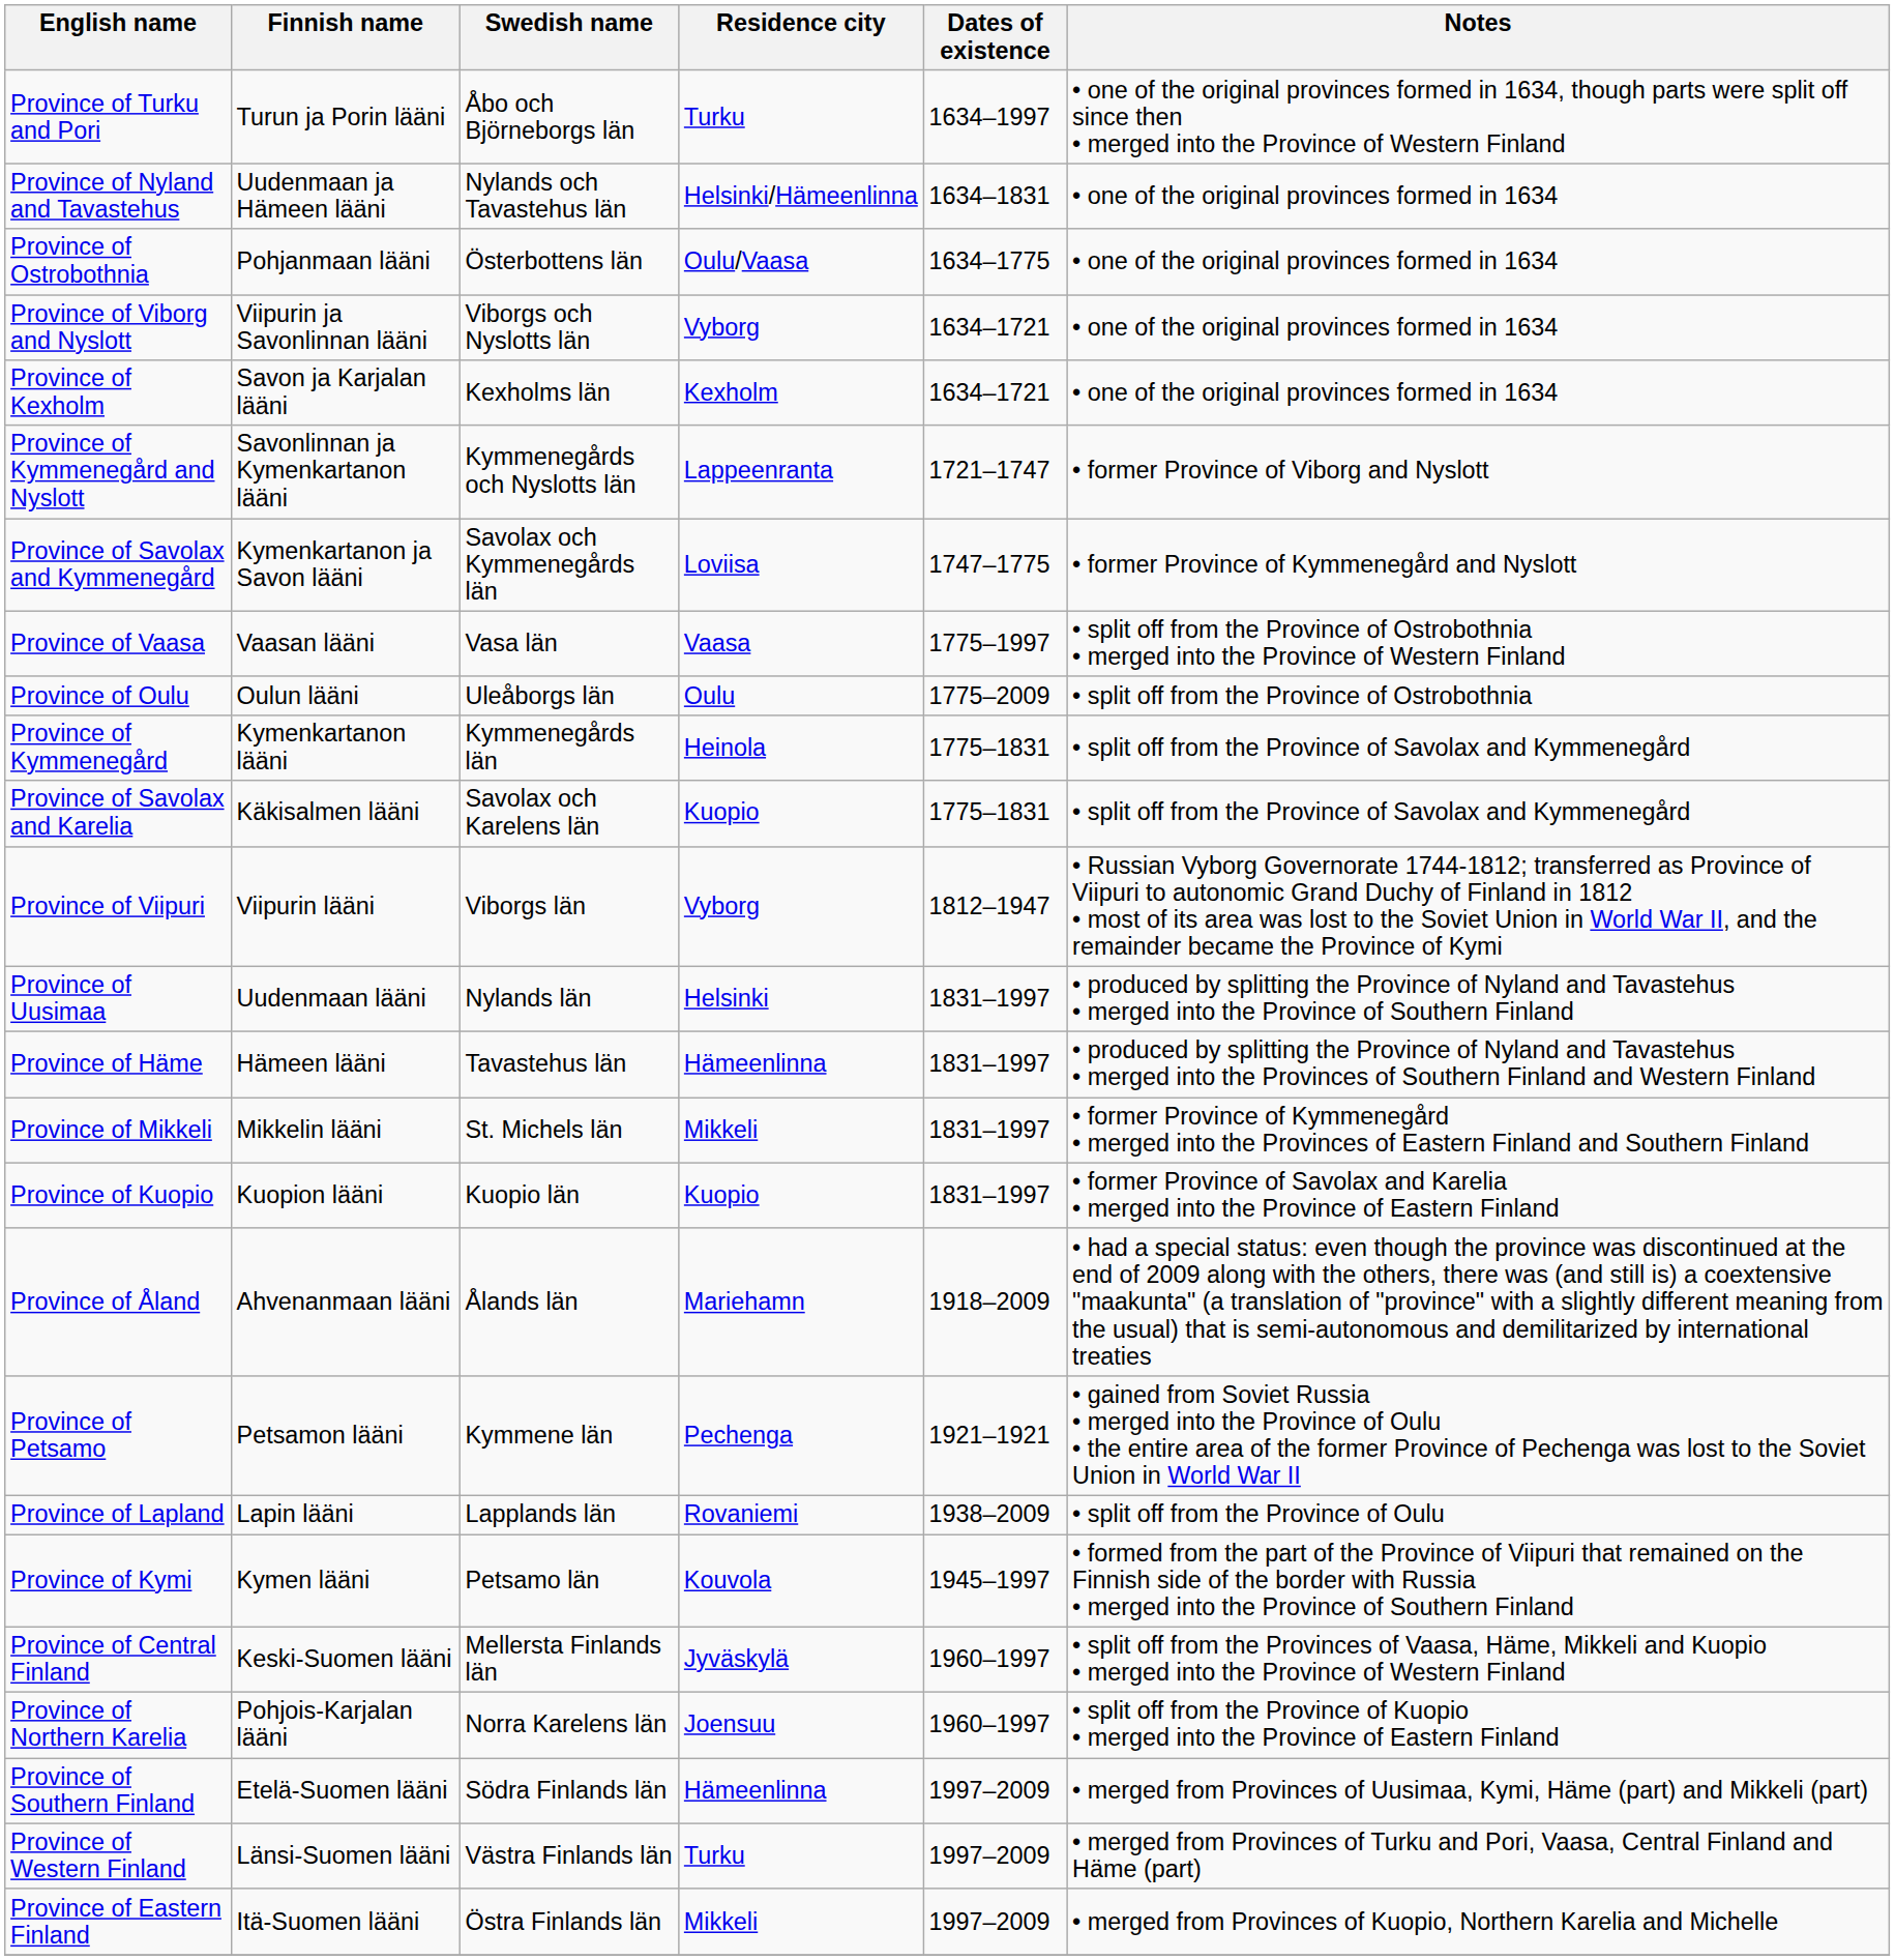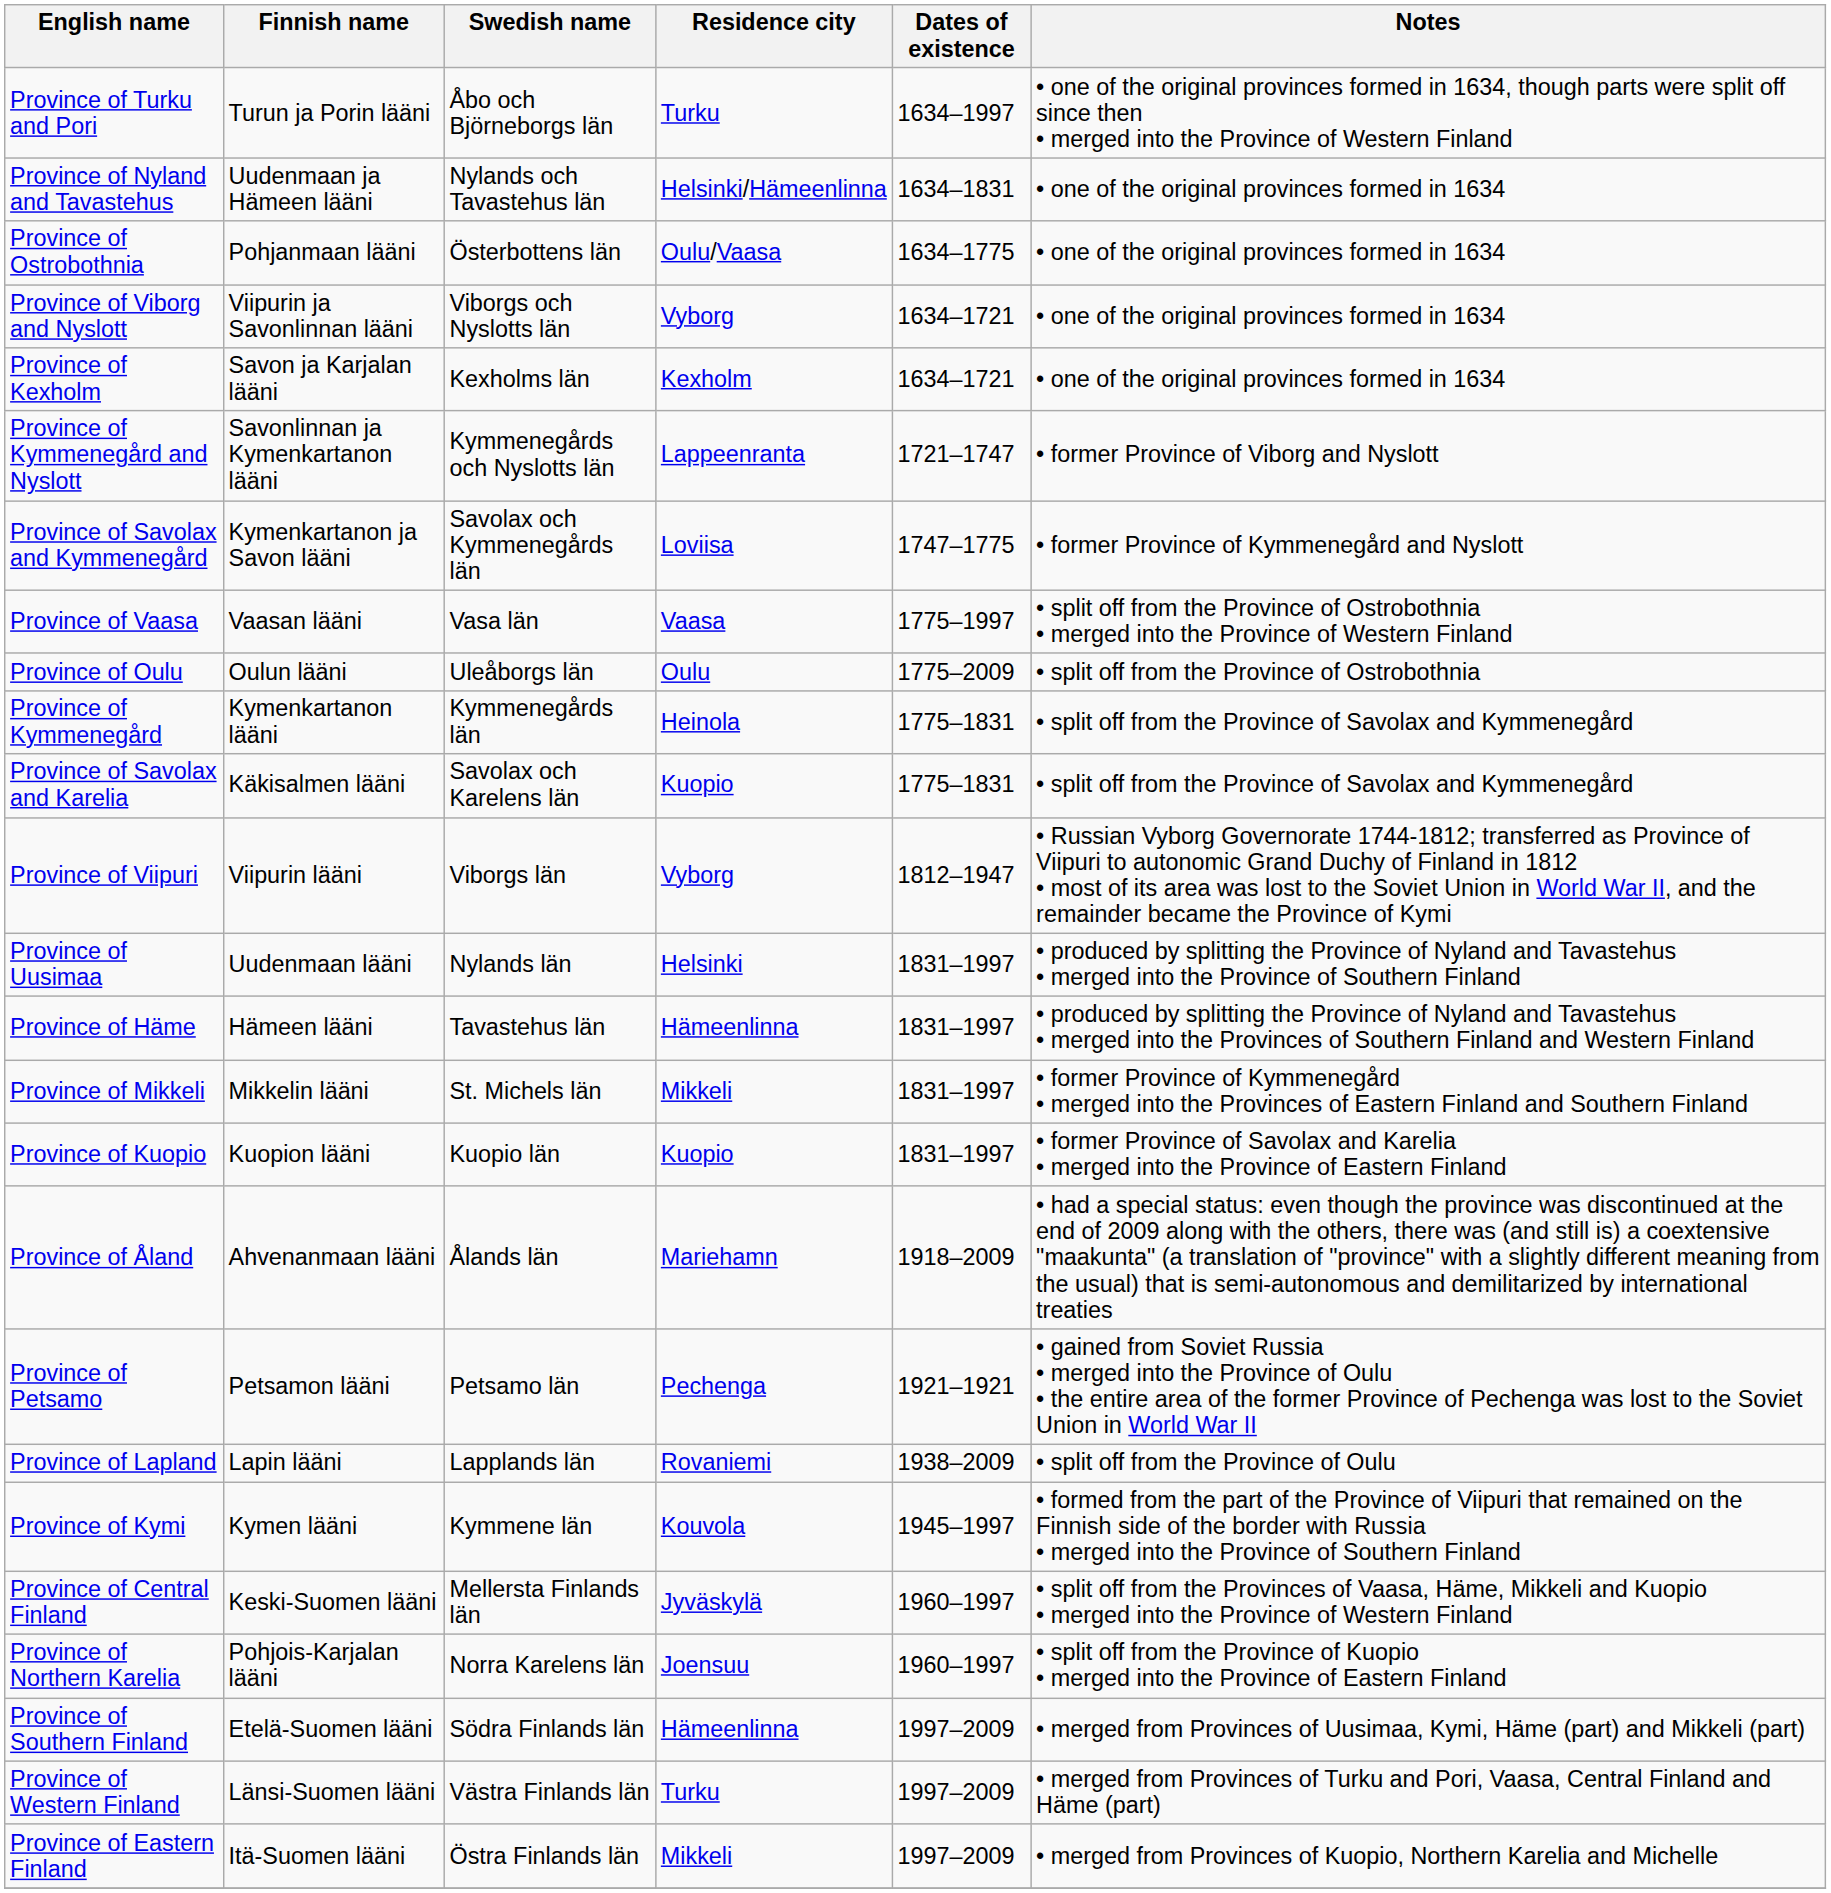 <table class="wikitable sortable">
 <tr valign=top>
 <th>English name</th>
 <th>Finnish name</th>
 <th>Swedish name</th>
 <th>Residence city</th>
 <th>Dates of existence</th>
 <th>Notes</th>
 </tr>
 <tr>
 <td><a href='#'>Province of Turku and Pori</a></td>
 <td>Turun ja Porin lääni</td>
 <td>Åbo och Björneborgs län</td>
 <td><a href='#'>Turku</a></td>
 <td>1634–1997</td>
 <td>• one of the original provinces formed in 1634, though parts were split off since then<br>• merged into the Province of Western Finland</td>
 </tr>
 <tr>
 <td><a href='#'>Province of Nyland and Tavastehus</a></td>
 <td>Uudenmaan ja Hämeen lääni</td>
 <td>Nylands och Tavastehus län</td>
 <td><a href='#'>Helsinki</a>/<a href='#'>Hämeenlinna</a></td>
 <td>1634–1831</td>
 <td>• one of the original provinces formed in 1634</td>
 </tr>
 <tr>
 <td><a href='#'>Province of Ostrobothnia</a></td>
 <td>Pohjanmaan lääni</td>
 <td>Österbottens län</td>
 <td><a href='#'>Oulu</a>/<a href='#'>Vaasa</a></td>
 <td>1634–1775</td>
 <td>• one of the original provinces formed in 1634</td>
 </tr>
 <tr>
 <td><a href='#'>Province of Viborg and Nyslott</a></td>
 <td>Viipurin ja Savonlinnan lääni</td>
 <td>Viborgs och Nyslotts län</td>
 <td><a href='#'>Vyborg</a></td>
 <td>1634–1721</td>
 <td>• one of the original provinces formed in 1634</td>
 </tr>
 <tr>
 <td><a href='#'>Province of Kexholm</a></td>
 <td>Savon ja Karjalan lääni</td>
 <td>Kexholms län</td>
 <td><a href='#'>Kexholm</a></td>
 <td>1634–1721</td>
 <td>• one of the original provinces formed in 1634</td>
 </tr>
 <tr>
 <td><a href='#'>Province of Kymmenegård and Nyslott</a></td>
 <td>Savonlinnan ja Kymenkartanon lääni</td>
 <td>Kymmenegårds och Nyslotts län</td>
 <td><a href='#'>Lappeenranta</a></td>
 <td>1721–1747</td>
 <td>• former Province of Viborg and Nyslott</td>
 </tr>
 <tr>
 <td><a href='#'>Province of Savolax and Kymmenegård</a></td>
 <td>Kymenkartanon ja Savon lääni</td>
 <td>Savolax och Kymmenegårds län</td>
 <td><a href='#'>Loviisa</a></td>
 <td>1747–1775</td>
 <td>• former Province of Kymmenegård and Nyslott</td>
 </tr>
 <tr>
 <td><a href='#'>Province of Vaasa</a></td>
 <td>Vaasan lääni</td>
 <td>Vasa län</td>
 <td><a href='#'>Vaasa</a></td>
 <td>1775–1997</td>
 <td>• split off from the Province of Ostrobothnia<br>• merged into the Province of Western Finland</td>
 </tr>
 <tr>
 <td><a href='#'>Province of Oulu</a></td>
 <td>Oulun lääni</td>
 <td>Uleåborgs län</td>
 <td><a href='#'>Oulu</a></td>
 <td>1775–2009</td>
 <td>• split off from the Province of Ostrobothnia</td>
 </tr>
 <tr>
 <td><a href='#'>Province of Kymmenegård</a></td>
 <td>Kymenkartanon lääni</td>
 <td>Kymmenegårds län</td>
 <td><a href='#'>Heinola</a></td>
 <td>1775–1831</td>
 <td>• split off from the Province of Savolax and Kymmenegård</td>
 </tr>
 <tr>
 <td><a href='#'>Province of Savolax and Karelia</a></td>
 <td>Käkisalmen lääni</td>
 <td>Savolax och Karelens län</td>
 <td><a href='#'>Kuopio</a></td>
 <td>1775–1831</td>
 <td>• split off from the Province of Savolax and Kymmenegård</td>
 </tr>
 <tr>
 <td><a href='#'>Province of Viipuri</a></td>
 <td>Viipurin lääni</td>
 <td>Viborgs län</td>
 <td><a href='#'>Vyborg</a></td>
 <td>1812–1947</td>
 <td>• Russian Vyborg Governorate 1744-1812; transferred as Province of Viipuri to autonomic Grand Duchy of Finland in 1812<br>• most of its area was lost to the Soviet Union in <a href='#'>World War II</a>, and the remainder became the Province of Kymi</td>
 </tr>
 <tr>
 <td><a href='#'>Province of Uusimaa</a></td>
 <td>Uudenmaan lääni</td>
 <td>Nylands län</td>
 <td><a href='#'>Helsinki</a></td>
 <td>1831–1997</td>
 <td>• produced by splitting the Province of Nyland and Tavastehus<br>• merged into the Province of Southern Finland</td>
 </tr>
 <tr>
 <td><a href='#'>Province of Häme</a></td>
 <td>Hämeen lääni</td>
 <td>Tavastehus län</td>
 <td><a href='#'>Hämeenlinna</a></td>
 <td>1831–1997</td>
 <td>• produced by splitting the Province of Nyland and Tavastehus<br>• merged into the Provinces of Southern Finland and Western Finland</td>
 </tr>
 <tr>
 <td><a href='#'>Province of Mikkeli</a></td>
 <td>Mikkelin lääni</td>
 <td>St. Michels län</td>
 <td><a href='#'>Mikkeli</a></td>
 <td>1831–1997</td>
 <td>• former Province of Kymmenegård<br>• merged into the Provinces of Eastern Finland and Southern Finland</td>
 </tr>
 <tr>
 <td><a href='#'>Province of Kuopio</a></td>
 <td>Kuopion lääni</td>
 <td>Kuopio län</td>
 <td><a href='#'>Kuopio</a></td>
 <td>1831–1997</td>
 <td>• former Province of Savolax and Karelia<br>• merged into the Province of Eastern Finland</td>
 </tr>
 <tr>
 <td><a href='#'>Province of Åland</a></td>
 <td>Ahvenanmaan lääni</td>
 <td>Ålands län</td>
 <td><a href='#'>Mariehamn</a></td>
 <td>1918–2009</td>
 <td>• had a special status: even though the province was discontinued at the end of 2009 along with the others, there was (and still is) a coextensive "maakunta" (a translation of "province" with a slightly different meaning from the usual) that is semi-autonomous and demilitarized by international treaties</td>
 </tr>
 <tr>
 <td><a href='#'>Province of Petsamo</a></td>
 <td>Petsamon lääni</td>
-<td>Kymmene län</td>
+<td>Petsamo län</td>
 <td><a href='#'>Pechenga</a></td>
 <td>1921–1921</td>
 <td>• gained from Soviet Russia<br>• merged into the Province of Oulu<br>• the entire area of the former Province of Pechenga was lost to the Soviet Union in <a href='#'>World War II</a></td>
 </tr>
 <tr>
 <td><a href='#'>Province of Lapland</a></td>
 <td>Lapin lääni</td>
 <td>Lapplands län</td>
 <td><a href='#'>Rovaniemi</a></td>
 <td>1938–2009</td>
 <td>• split off from the Province of Oulu</td>
 </tr>
 <tr>
 <td><a href='#'>Province of Kymi</a></td>
 <td>Kymen lääni</td>
-<td>Petsamo län</td>
+<td>Kymmene län</td>
 <td><a href='#'>Kouvola</a></td>
 <td>1945–1997</td>
 <td>• formed from the part of the Province of Viipuri that remained on the Finnish side of the border with Russia<br>• merged into the Province of Southern Finland</td>
 </tr>
 <tr>
 <td><a href='#'>Province of Central Finland</a></td>
 <td>Keski-Suomen lääni</td>
 <td>Mellersta Finlands län</td>
 <td><a href='#'>Jyväskylä</a></td>
 <td>1960–1997</td>
 <td>• split off from the Provinces of Vaasa, Häme, Mikkeli and Kuopio<br>• merged into the Province of Western Finland</td>
 </tr>
 <tr>
 <td><a href='#'>Province of Northern Karelia</a></td>
 <td>Pohjois-Karjalan lääni</td>
 <td>Norra Karelens län</td>
 <td><a href='#'>Joensuu</a></td>
 <td>1960–1997</td>
 <td>• split off from the Province of Kuopio<br>• merged into the Province of Eastern Finland</td>
 </tr>
 <tr>
 <td><a href='#'>Province of Southern Finland</a></td>
 <td>Etelä-Suomen lääni</td>
 <td>Södra Finlands län</td>
 <td><a href='#'>Hämeenlinna</a></td>
 <td>1997–2009</td>
 <td>• merged from Provinces of Uusimaa, Kymi, Häme (part) and Mikkeli (part)</td>
 </tr>
 <tr>
 <td><a href='#'>Province of Western Finland</a></td>
 <td>Länsi-Suomen lääni</td>
 <td>Västra Finlands län</td>
 <td><a href='#'>Turku</a></td>
 <td>1997–2009</td>
 <td>• merged from Provinces of Turku and Pori, Vaasa, Central Finland and Häme (part)</td>
 </tr>
 <tr>
 <td><a href='#'>Province of Eastern Finland</a></td>
 <td>Itä-Suomen lääni</td>
 <td>Östra Finlands län</td>
 <td><a href='#'>Mikkeli</a></td>
 <td>1997–2009</td>
 <td>• merged from Provinces of Kuopio, Northern Karelia and Michelle</td>
 </tr>
 <tr>
 </tr>
 </table>
